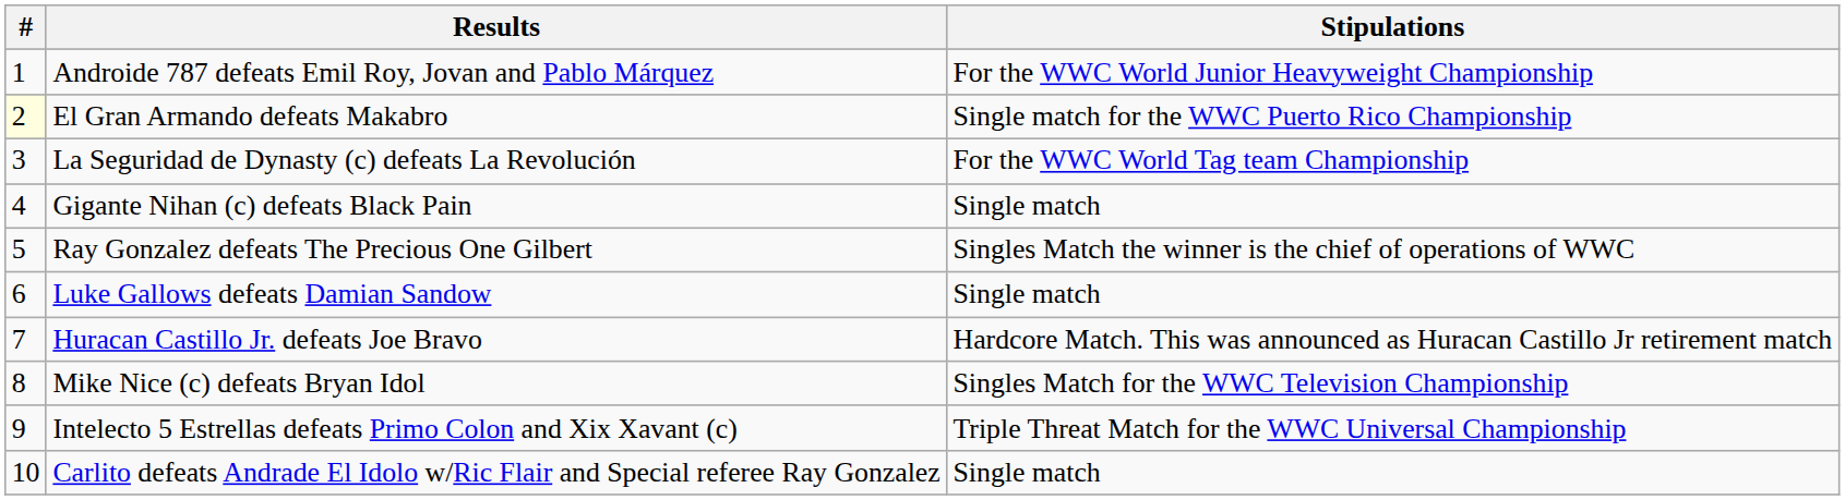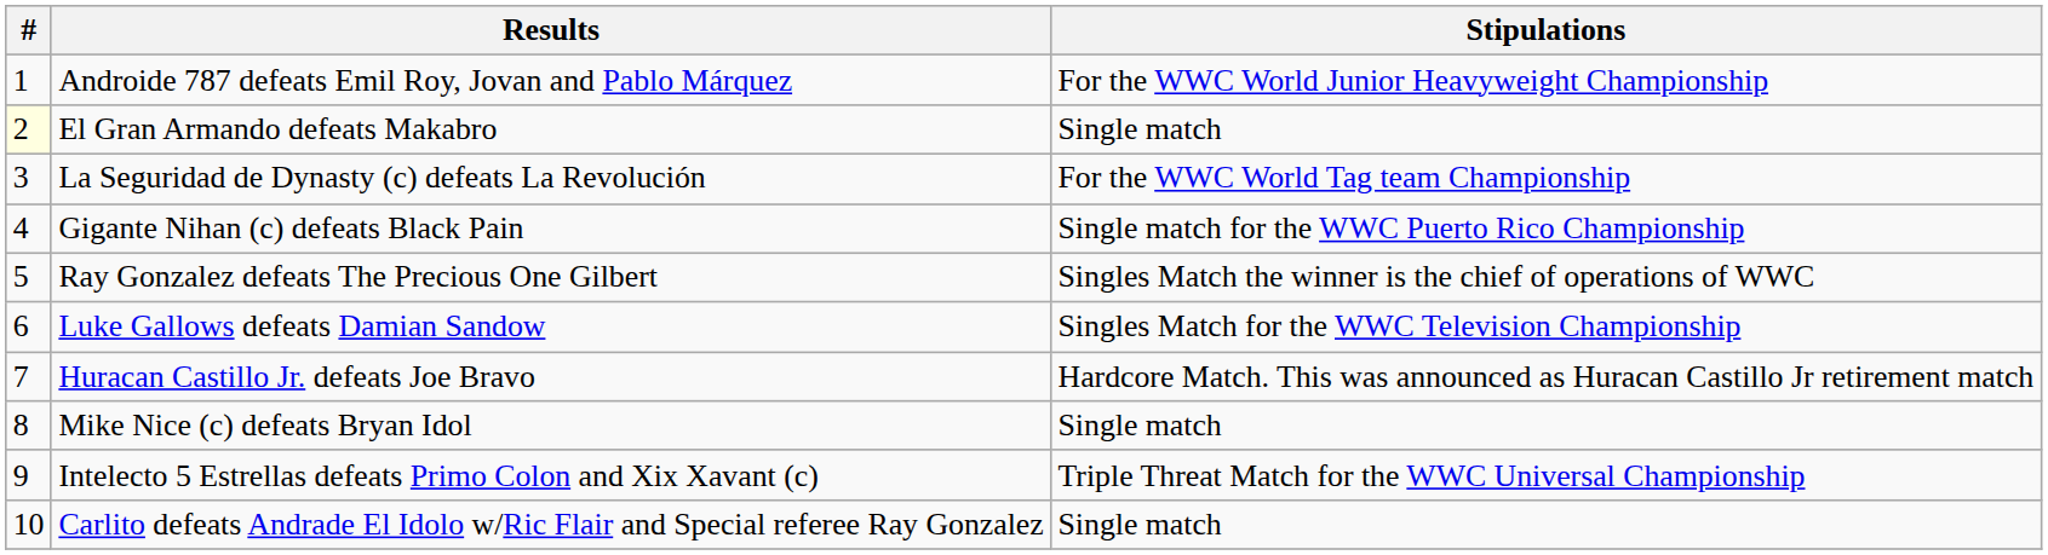 <table class="wikitable sortable">
 <tr>
 <th>#</th>
 <th>Results</th>
 <th>Stipulations</th>
 </tr>
 <tr>
 <td>1</td>
 <td>Androide 787 defeats Emil Roy, Jovan and <a href='#'>Pablo Márquez</a></td>
 <td>For the <a href='#'>WWC World Junior Heavyweight Championship</a></td>
 </tr>
 <tr>
 <td style="background: lightyellow;">2</td>
 <td>El Gran Armando defeats Makabro</td>
-<td>Single match for the <a href='#'>WWC Puerto Rico Championship</a></td>
+<td>Single match</td>
 </tr>
 <tr>
 <td>3</td>
 <td>La Seguridad de Dynasty (c) defeats La Revolución</td>
 <td>For the <a href='#'>WWC World Tag team Championship</a></td>
 </tr>
 <tr>
 <td>4</td>
 <td>Gigante Nihan (c) defeats Black Pain</td>
-<td>Single match</td>
+<td>Single match for the <a href='#'>WWC Puerto Rico Championship</a></td>
 </tr>
 <tr>
 <td>5</td>
 <td>Ray Gonzalez  defeats The Precious One Gilbert</td>
 <td>Singles Match the winner is the chief of operations of WWC</td>
 </tr>
 <tr>
 <td>6</td>
 <td><a href='#'>Luke Gallows</a> defeats <a href='#'>Damian Sandow</a></td>
-<td>Single match</td>
+<td>Singles Match for the <a href='#'>WWC Television Championship</a></td>
 </tr>
 <tr>
 <td>7</td>
 <td><a href='#'> Huracan Castillo Jr.</a> defeats Joe Bravo</td>
 <td>Hardcore Match. This was announced as Huracan Castillo Jr retirement match</td>
 </tr>
 <tr>
 <td>8</td>
 <td>Mike Nice (c) defeats Bryan Idol</td>
-<td>Singles Match for the <a href='#'>WWC Television Championship</a></td>
+<td>Single match</td>
 </tr>
 <tr>
 <td>9</td>
 <td>Intelecto 5 Estrellas defeats <a href='#'>Primo Colon</a> and Xix Xavant (c)</td>
 <td>Triple Threat Match for the <a href='#'>WWC Universal Championship</a></td>
 </tr>
 <tr>
 <td>10</td>
 <td><a href='#'>Carlito</a> defeats <a href='#'>Andrade El Idolo</a> w/<a href='#'>Ric Flair</a> and Special referee Ray Gonzalez</td>
 <td>Single match</td>
 </tr>
 </table>
